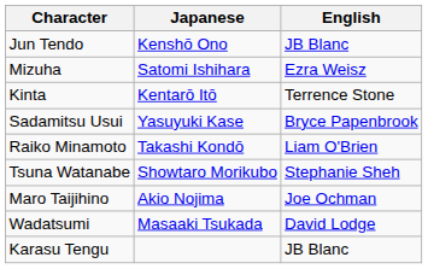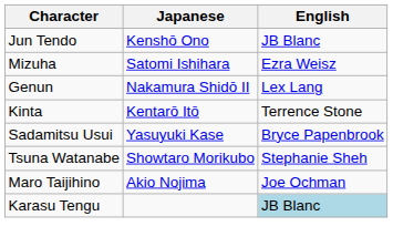 <table class="wikitable">
 <tr>
 <th>Character</th>
 <th>Japanese</th>
 <th>English</th>
 </tr>
 <tr>
 <td>Jun Tendo</td>
 <td><a href='#'>Kenshō Ono</a></td>
 <td><a href='#'>JB Blanc</a></td>
 </tr>
 <tr>
 <td>Mizuha</td>
 <td><a href='#'>Satomi Ishihara</a></td>
 <td><a href='#'>Ezra Weisz</a></td>
 </tr>
 <tr>
+<td>Genun</td>
+<td><a href='#'>Nakamura Shidō II</a></td>
+<td><a href='#'>Lex Lang</a></td>
+</tr>
+<tr>
 <td>Kinta</td>
 <td><a href='#'>Kentarō Itō</a></td>
 <td>Terrence Stone</td>
 </tr>
 <tr>
 <td>Sadamitsu Usui</td>
 <td><a href='#'>Yasuyuki Kase</a></td>
 <td><a href='#'>Bryce Papenbrook</a></td>
-</tr>
-<tr>
-<td>Raiko Minamoto</td>
-<td><a href='#'>Takashi Kondō</a></td>
-<td><a href='#'>Liam O'Brien</a></td>
 </tr>
 <tr>
 <td>Tsuna Watanabe</td>
 <td><a href='#'>Showtaro Morikubo</a></td>
 <td><a href='#'>Stephanie Sheh</a></td>
 </tr>
 <tr>
 <td>Maro Taijihino</td>
 <td><a href='#'>Akio Nojima</a></td>
 <td><a href='#'>Joe Ochman</a></td>
 </tr>
 <tr>
-<td>Wadatsumi</td>
-<td><a href='#'>Masaaki Tsukada</a></td>
-<td><a href='#'>David Lodge</a></td>
-</tr>
-<tr>
 <td>Karasu Tengu</td>
 <td></td>
-<td>JB Blanc</td>
+<td style="background: lightblue;">JB Blanc</td>
 </tr>
 </table>
